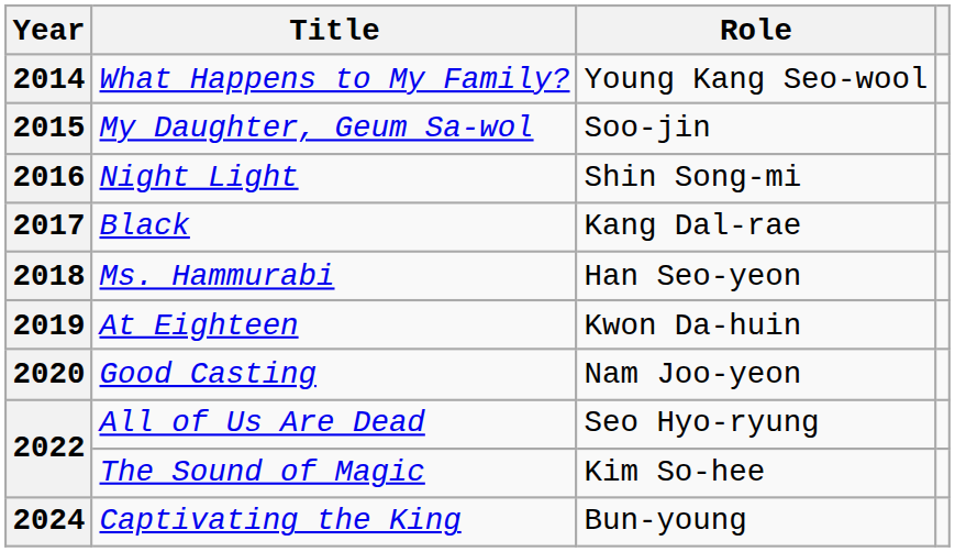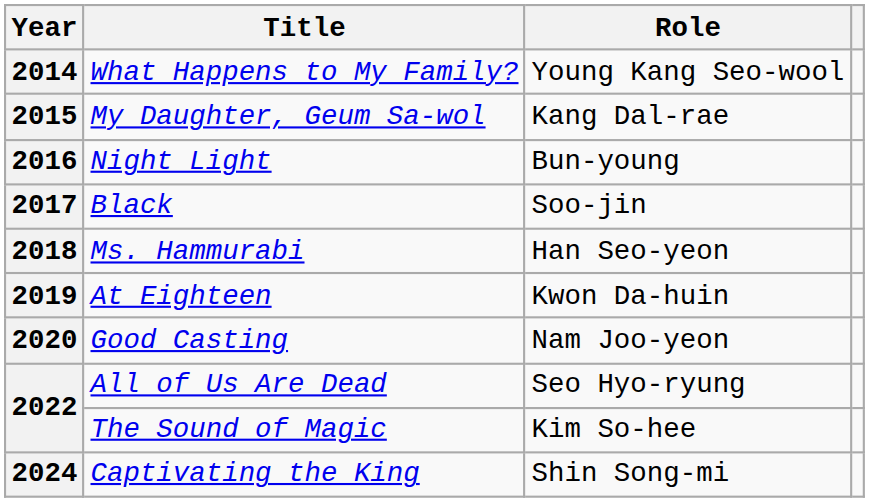 <table class="wikitable plainrowheaders sortable">
 <tr>
 <th scope="col">Year</th>
 <th scope="col">Title</th>
 <th scope="col">Role</th>
 <th scope="col" class="unsortable"></th>
 </tr>
 <tr>
 <th scope="row">2014</th>
 <td><em><a href='#'>What Happens to My Family?</a></em></td>
 <td>Young Kang Seo-wool</td>
 <td style="text-align:center"></td>
 </tr>
 <tr>
 <th scope="row">2015</th>
 <td><em><a href='#'>My Daughter, Geum Sa-wol</a></em></td>
-<td>Soo-jin</td>
+<td>Kang Dal-rae</td>
 <td style="text-align:center"></td>
 </tr>
 <tr>
 <th scope="row">2016</th>
 <td><em><a href='#'>Night Light</a></em></td>
-<td>Shin Song-mi</td>
+<td>Bun-young</td>
 <td style="text-align:center"></td>
 </tr>
 <tr>
 <th scope="row">2017</th>
 <td><em><a href='#'>Black</a></em></td>
-<td>Kang Dal-rae</td>
+<td>Soo-jin</td>
 <td style="text-align:center"></td>
 </tr>
 <tr>
 <th scope="row">2018</th>
 <td><em><a href='#'>Ms. Hammurabi</a></em></td>
 <td>Han Seo-yeon</td>
 <td style="text-align:center"></td>
 </tr>
 <tr>
 <th scope="row">2019</th>
 <td><em><a href='#'>At Eighteen</a></em></td>
 <td>Kwon Da-huin</td>
 <td style="text-align:center"></td>
 </tr>
 <tr>
 <th scope="row">2020</th>
 <td><em><a href='#'>Good Casting</a></em></td>
 <td>Nam Joo-yeon</td>
 <td style="text-align:center"></td>
 </tr>
 <tr>
 <th scope="row" rowspan="2">2022</th>
 <td><em><a href='#'>All of Us Are Dead</a></em></td>
 <td>Seo Hyo-ryung</td>
 <td style="text-align:center"></td>
 </tr>
 <tr>
 <td><em><a href='#'>The Sound of Magic</a></em></td>
 <td>Kim So-hee</td>
 <td style="text-align:center"></td>
 </tr>
 <tr>
 <th scope="row">2024</th>
 <td><em><a href='#'>Captivating the King</a></em></td>
-<td>Bun-young</td>
+<td>Shin Song-mi</td>
 <td style="text-align:center"></td>
 </tr>
 </table>
